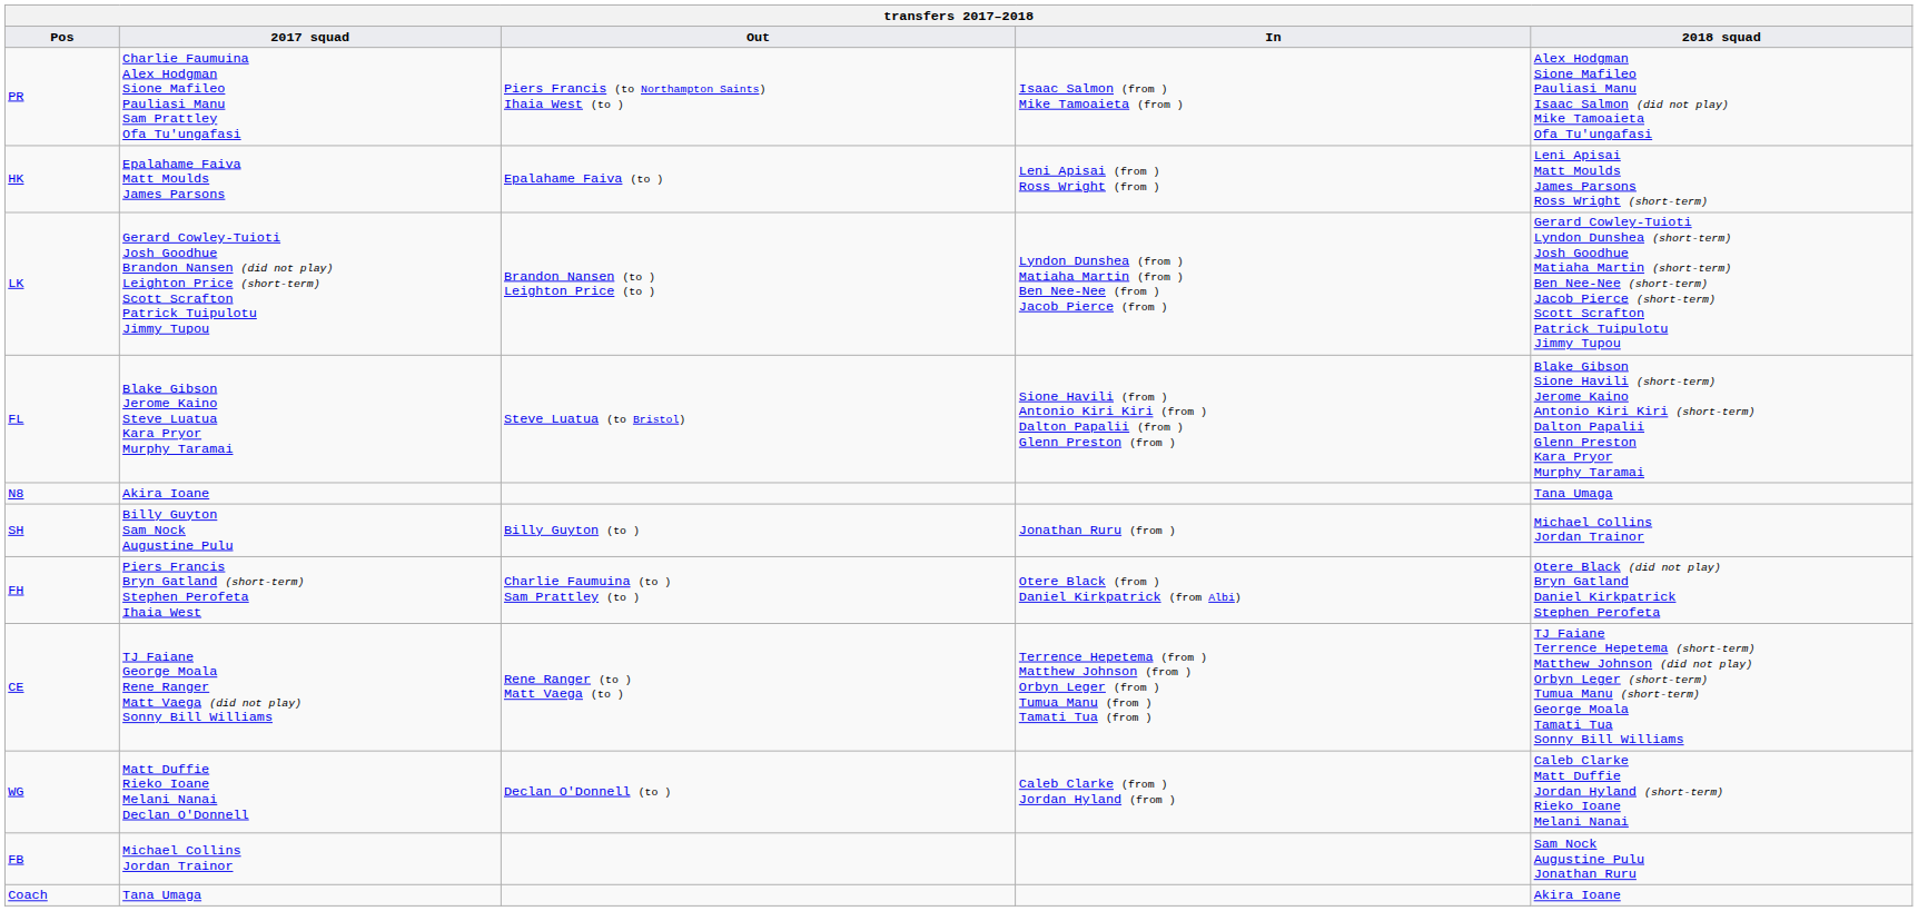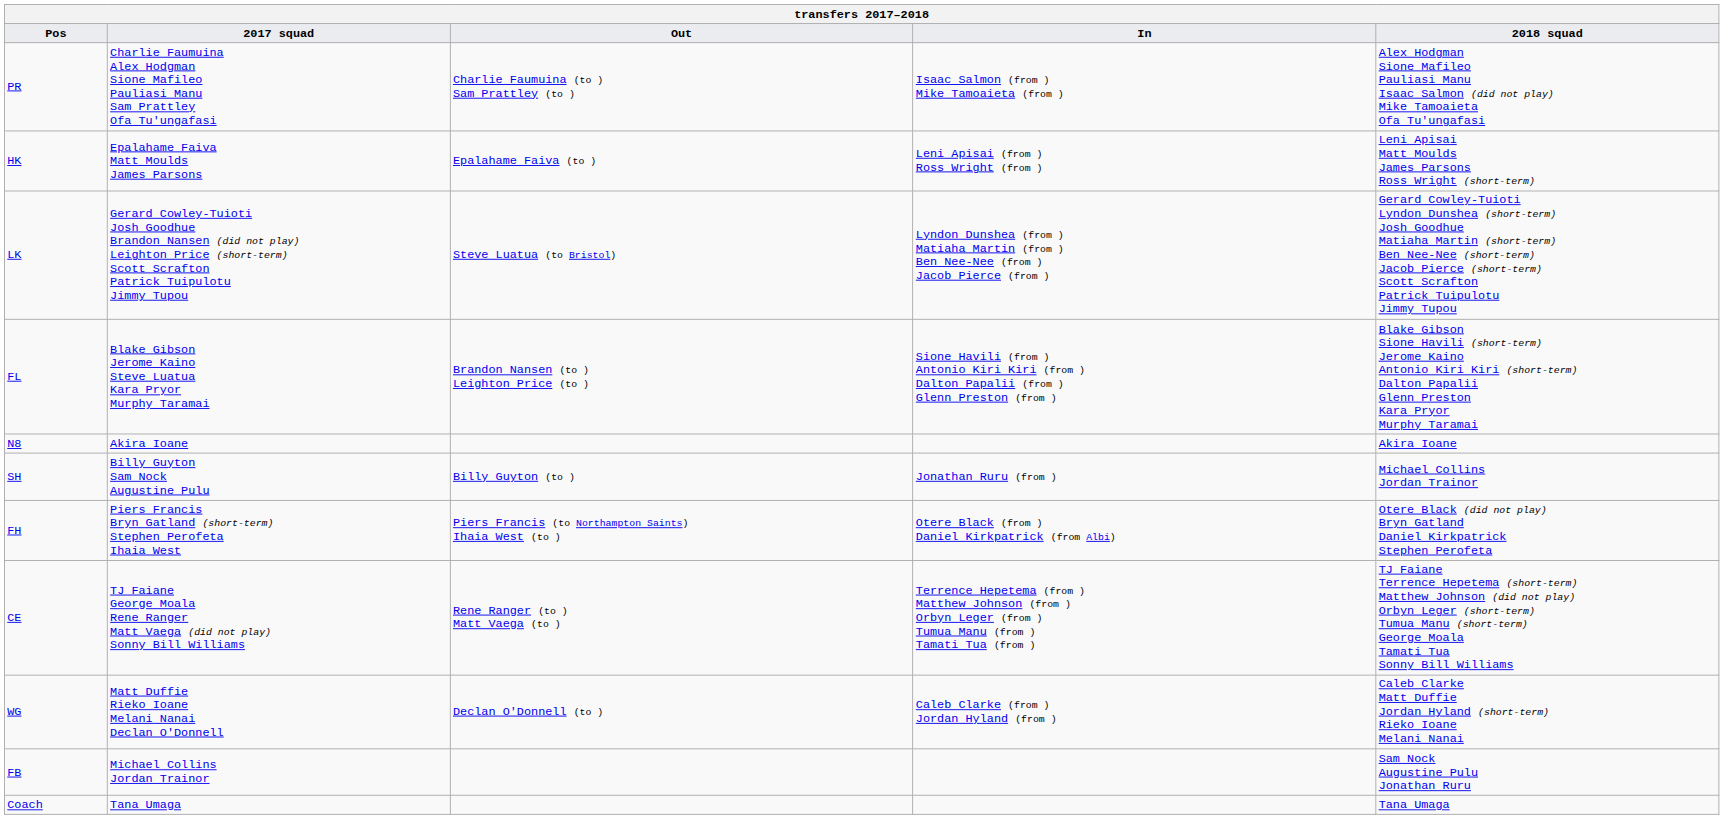 <table class="wikitable" style="text-align: left; width:95%">
 <tr>
 <th colspan="100%"> transfers 2017–2018</th>
 </tr>
 <tr>
 <th style="background:#ebecf0; width:6%;">Pos</th>
 <th style="background:#ebecf0; width:20%;">2017 squad</th>
 <th style="background:#ebecf0; width:27%;">Out</th>
 <th style="background:#ebecf0; width:27%;">In</th>
 <th style="background:#ebecf0; width:20%;">2018 squad</th>
 </tr>
 <tr>
 <td><a href='#'>PR</a></td>
 <td> <a href='#'>Charlie Faumuina</a> <br> <a href='#'>Alex Hodgman</a> <br> <a href='#'>Sione Mafileo</a> <br> <a href='#'>Pauliasi Manu</a> <br> <a href='#'>Sam Prattley</a> <br> <a href='#'>Ofa Tu'ungafasi</a></td>
-<td>  <a href='#'>Piers Francis</a> <small>(to  <a href='#'>Northampton Saints</a>)</small> <br>  <a href='#'>Ihaia West</a> <small>(to )</small></td>
+<td>  <a href='#'>Charlie Faumuina</a> <small>(to )</small> <br>  <a href='#'>Sam Prattley</a> <small>(to )</small></td>
 <td>  <a href='#'>Isaac Salmon</a> <small>(from )</small> <br>  <a href='#'>Mike Tamoaieta</a> <small>(from )</small></td>
 <td> <a href='#'>Alex Hodgman</a> <br> <a href='#'>Sione Mafileo</a> <br> <a href='#'>Pauliasi Manu</a> <br> <a href='#'>Isaac Salmon</a> <small><em>(did not play)</em></small> <br> <a href='#'>Mike Tamoaieta</a> <br> <a href='#'>Ofa Tu'ungafasi</a></td>
 </tr>
 <tr>
 <td><a href='#'>HK</a></td>
 <td> <a href='#'>Epalahame Faiva</a> <br> <a href='#'>Matt Moulds</a> <br> <a href='#'>James Parsons</a></td>
 <td>  <a href='#'>Epalahame Faiva</a> <small>(to )</small></td>
 <td>  <a href='#'>Leni Apisai</a> <small>(from )</small> <br>  <a href='#'>Ross Wright</a> <small>(from )</small></td>
 <td> <a href='#'>Leni Apisai</a> <br> <a href='#'>Matt Moulds</a> <br> <a href='#'>James Parsons</a> <br> <a href='#'>Ross Wright</a> <small><em>(short-term)</em></small></td>
 </tr>
 <tr>
 <td><a href='#'>LK</a></td>
 <td> <a href='#'>Gerard Cowley-Tuioti</a> <br> <a href='#'>Josh Goodhue</a> <br> <a href='#'>Brandon Nansen</a> <small><em>(did not play)</em></small> <br> <a href='#'>Leighton Price</a> <small><em>(short-term)</em></small> <br> <a href='#'>Scott Scrafton</a> <br> <a href='#'>Patrick Tuipulotu</a> <br> <a href='#'>Jimmy Tupou</a></td>
-<td>  <a href='#'>Brandon Nansen</a> <small>(to )</small> <br>  <a href='#'>Leighton Price</a> <small>(to )</small></td>
+<td>  <a href='#'>Steve Luatua</a> <small>(to  <a href='#'>Bristol</a>)</small></td>
 <td>  <a href='#'>Lyndon Dunshea</a> <small>(from )</small> <br>  <a href='#'>Matiaha Martin</a> <small>(from )</small> <br>  <a href='#'>Ben Nee-Nee</a> <small>(from )</small> <br>  <a href='#'>Jacob Pierce</a> <small>(from )</small></td>
 <td> <a href='#'>Gerard Cowley-Tuioti</a> <br> <a href='#'>Lyndon Dunshea</a> <small><em>(short-term)</em></small> <br> <a href='#'>Josh Goodhue</a> <br> <a href='#'>Matiaha Martin</a> <small><em>(short-term)</em></small> <br> <a href='#'>Ben Nee-Nee</a> <small><em>(short-term)</em></small> <br> <a href='#'>Jacob Pierce</a> <small><em>(short-term)</em></small> <br> <a href='#'>Scott Scrafton</a> <br> <a href='#'>Patrick Tuipulotu</a> <br> <a href='#'>Jimmy Tupou</a></td>
 </tr>
 <tr>
 <td><a href='#'>FL</a></td>
 <td> <a href='#'>Blake Gibson</a> <br> <a href='#'>Jerome Kaino</a> <br> <a href='#'>Steve Luatua</a> <br> <a href='#'>Kara Pryor</a> <br> <a href='#'>Murphy Taramai</a></td>
-<td>  <a href='#'>Steve Luatua</a> <small>(to  <a href='#'>Bristol</a>)</small></td>
+<td>  <a href='#'>Brandon Nansen</a> <small>(to )</small> <br>  <a href='#'>Leighton Price</a> <small>(to )</small></td>
 <td>  <a href='#'>Sione Havili</a> <small>(from )</small> <br>  <a href='#'>Antonio Kiri Kiri</a> <small>(from )</small> <br>  <a href='#'>Dalton Papalii</a> <small>(from )</small> <br>  <a href='#'>Glenn Preston</a> <small>(from )</small></td>
 <td> <a href='#'>Blake Gibson</a> <br> <a href='#'>Sione Havili</a> <small><em>(short-term)</em></small> <br> <a href='#'>Jerome Kaino</a> <br> <a href='#'>Antonio Kiri Kiri</a> <small><em>(short-term)</em></small> <br> <a href='#'>Dalton Papalii</a> <br> <a href='#'>Glenn Preston</a> <br> <a href='#'>Kara Pryor</a> <br> <a href='#'>Murphy Taramai</a></td>
 </tr>
 <tr>
 <td><a href='#'>N8</a></td>
 <td> <a href='#'>Akira Ioane</a></td>
 <td></td>
 <td></td>
-<td> <a href='#'>Tana Umaga</a></td>
+<td> <a href='#'>Akira Ioane</a></td>
 </tr>
 <tr>
 <td><a href='#'>SH</a></td>
 <td> <a href='#'>Billy Guyton</a> <br> <a href='#'>Sam Nock</a> <br> <a href='#'>Augustine Pulu</a></td>
 <td>  <a href='#'>Billy Guyton</a> <small>(to )</small></td>
 <td>  <a href='#'>Jonathan Ruru</a> <small>(from )</small></td>
 <td> <a href='#'>Michael Collins</a> <br> <a href='#'>Jordan Trainor</a></td>
 </tr>
 <tr>
 <td><a href='#'>FH</a></td>
 <td> <a href='#'>Piers Francis</a> <br> <a href='#'>Bryn Gatland</a> <small><em>(short-term)</em></small> <br> <a href='#'>Stephen Perofeta</a> <br> <a href='#'>Ihaia West</a></td>
-<td>  <a href='#'>Charlie Faumuina</a> <small>(to )</small> <br>  <a href='#'>Sam Prattley</a> <small>(to )</small></td>
+<td>  <a href='#'>Piers Francis</a> <small>(to  <a href='#'>Northampton Saints</a>)</small> <br>  <a href='#'>Ihaia West</a> <small>(to )</small></td>
 <td>  <a href='#'>Otere Black</a> <small>(from )</small> <br>  <a href='#'>Daniel Kirkpatrick</a> <small>(from  <a href='#'>Albi</a>)</small></td>
 <td> <a href='#'>Otere Black</a> <small><em>(did not play)</em></small> <br> <a href='#'>Bryn Gatland</a> <br> <a href='#'>Daniel Kirkpatrick</a> <br> <a href='#'>Stephen Perofeta</a></td>
 </tr>
 <tr>
 <td><a href='#'>CE</a></td>
 <td> <a href='#'>TJ Faiane</a> <br> <a href='#'>George Moala</a> <br> <a href='#'>Rene Ranger</a> <br> <a href='#'>Matt Vaega</a> <small><em>(did not play)</em></small> <br> <a href='#'>Sonny Bill Williams</a></td>
 <td>  <a href='#'>Rene Ranger</a> <small>(to )</small> <br>  <a href='#'>Matt Vaega</a> <small>(to )</small></td>
 <td>  <a href='#'>Terrence Hepetema</a> <small>(from )</small> <br>  <a href='#'>Matthew Johnson</a> <small>(from )</small> <br>  <a href='#'>Orbyn Leger</a> <small>(from )</small> <br>  <a href='#'>Tumua Manu</a> <small>(from )</small> <br>  <a href='#'>Tamati Tua</a> <small>(from )</small></td>
 <td> <a href='#'>TJ Faiane</a> <br> <a href='#'>Terrence Hepetema</a> <small><em>(short-term)</em></small> <br> <a href='#'>Matthew Johnson</a> <small><em>(did not play)</em></small> <br> <a href='#'>Orbyn Leger</a> <small><em>(short-term)</em></small> <br> <a href='#'>Tumua Manu</a> <small><em>(short-term)</em></small> <br> <a href='#'>George Moala</a> <br> <a href='#'>Tamati Tua</a> <br> <a href='#'>Sonny Bill Williams</a></td>
 </tr>
 <tr>
 <td><a href='#'>WG</a></td>
 <td> <a href='#'>Matt Duffie</a> <br> <a href='#'>Rieko Ioane</a> <br> <a href='#'>Melani Nanai</a> <br> <a href='#'>Declan O'Donnell</a></td>
 <td>  <a href='#'>Declan O'Donnell</a> <small>(to )</small></td>
 <td>  <a href='#'>Caleb Clarke</a> <small>(from )</small> <br>  <a href='#'>Jordan Hyland</a> <small>(from )</small></td>
 <td> <a href='#'>Caleb Clarke</a> <br> <a href='#'>Matt Duffie</a> <br> <a href='#'>Jordan Hyland</a> <small><em>(short-term)</em></small> <br> <a href='#'>Rieko Ioane</a> <br> <a href='#'>Melani Nanai</a></td>
 </tr>
 <tr>
 <td><a href='#'>FB</a></td>
 <td> <a href='#'>Michael Collins</a> <br> <a href='#'>Jordan Trainor</a></td>
 <td></td>
 <td></td>
 <td> <a href='#'>Sam Nock</a> <br> <a href='#'>Augustine Pulu</a> <br> <a href='#'>Jonathan Ruru</a></td>
 </tr>
 <tr>
 <td><a href='#'>Coach</a></td>
 <td> <a href='#'>Tana Umaga</a></td>
 <td></td>
 <td></td>
-<td> <a href='#'>Akira Ioane</a></td>
+<td> <a href='#'>Tana Umaga</a></td>
 </tr>
 </table>
